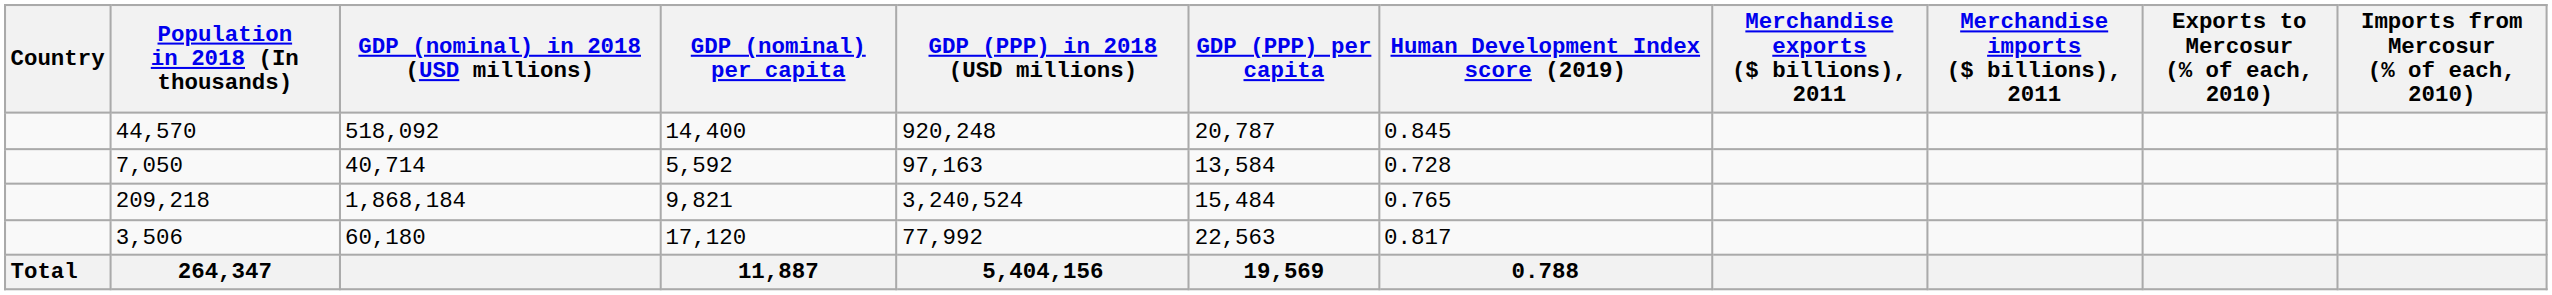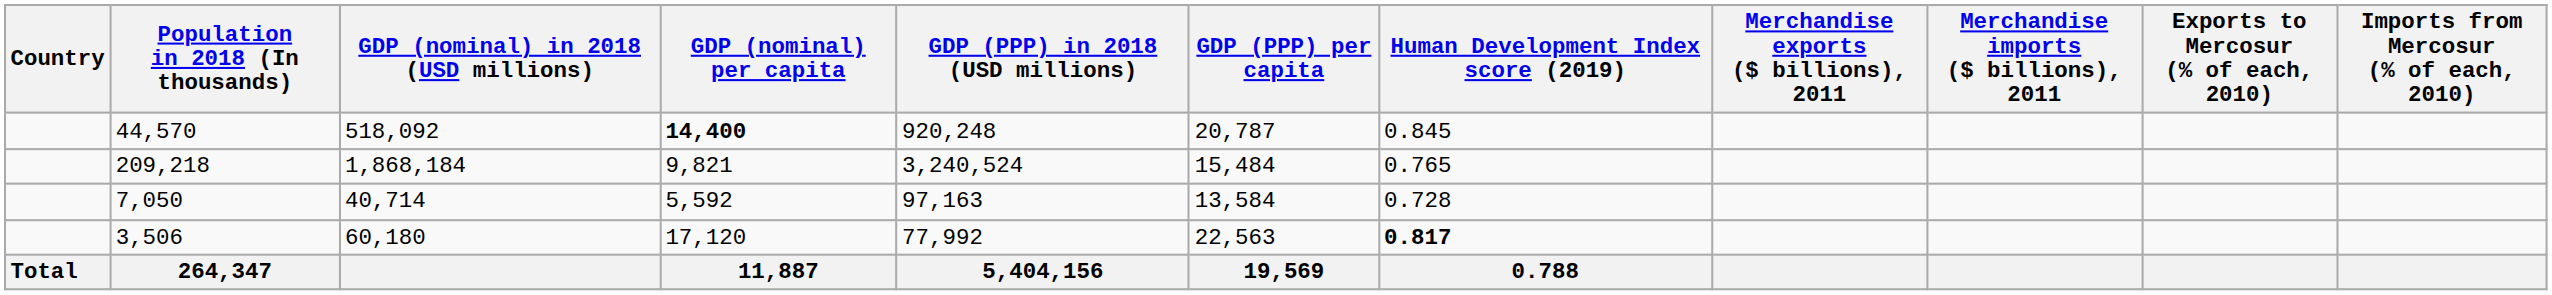 <table class="wikitable sortable" style="font-size:85%;">
 <tr>
 <th>Country</th>
 <th><a href='#'>Population<br>in 2018</a> (In thousands)</th>
 <th><a href='#'>GDP (nominal) in 2018</a> (<a href='#'>USD</a> millions)</th>
 <th><a href='#'>GDP (nominal) per capita</a></th>
 <th><a href='#'>GDP (PPP) in 2018</a> (USD millions)</th>
 <th><a href='#'>GDP (PPP) per capita</a></th>
 <th><a href='#'>Human Development Index score</a> (2019)</th>
 <th><a href='#'>Merchandise exports</a><br>($ billions), 2011</th>
 <th><a href='#'>Merchandise imports</a><br>($ billions), 2011</th>
 <th>Exports to Mercosur<br>(% of each, 2010)</th>
 <th>Imports from Mercosur<br>(% of each, 2010)</th>
 </tr>
 <tr>
 <td style="text-align:left;"></td>
 <td>44,570</td>
 <td>518,092</td>
-<td>14,400</td>
+<td><strong>14,400</strong></td>
 <td>920,248</td>
 <td>20,787</td>
 <td>0.845</td>
+<td></td>
+<td></td>
+<td></td>
+<td></td>
+</tr>
+<tr>
+<td style="text-align:left;"></td>
+<td>209,218</td>
+<td>1,868,184</td>
+<td>9,821</td>
+<td>3,240,524</td>
+<td>15,484</td>
+<td>0.765</td>
 <td></td>
 <td></td>
 <td></td>
 <td></td>
 </tr>
 <tr>
 <td style="text-align:left;"></td>
 <td>7,050</td>
 <td>40,714</td>
 <td>5,592</td>
 <td>97,163</td>
 <td>13,584</td>
 <td>0.728</td>
 <td></td>
 <td></td>
 <td></td>
 <td></td>
 </tr>
 <tr>
 <td style="text-align:left;"></td>
-<td>209,218</td>
-<td>1,868,184</td>
-<td>9,821</td>
-<td>3,240,524</td>
-<td>15,484</td>
-<td>0.765</td>
-<td></td>
-<td></td>
-<td></td>
-<td></td>
-</tr>
-<tr>
-<td style="text-align:left;"></td>
 <td>3,506</td>
 <td>60,180</td>
 <td>17,120</td>
 <td>77,992</td>
 <td>22,563</td>
-<td>0.817</td>
+<td><strong>0.817</strong></td>
 <td></td>
 <td></td>
 <td></td>
 <td></td>
 </tr>
 <tr>
 <th style="text-align:left;">Total</th>
 <th>264,347</th>
 <th></th>
 <th>11,887</th>
 <th>5,404,156</th>
 <th>19,569</th>
 <th>0.788</th>
 <th></th>
 <th></th>
 <th></th>
 <th></th>
 </tr>
 </table>
